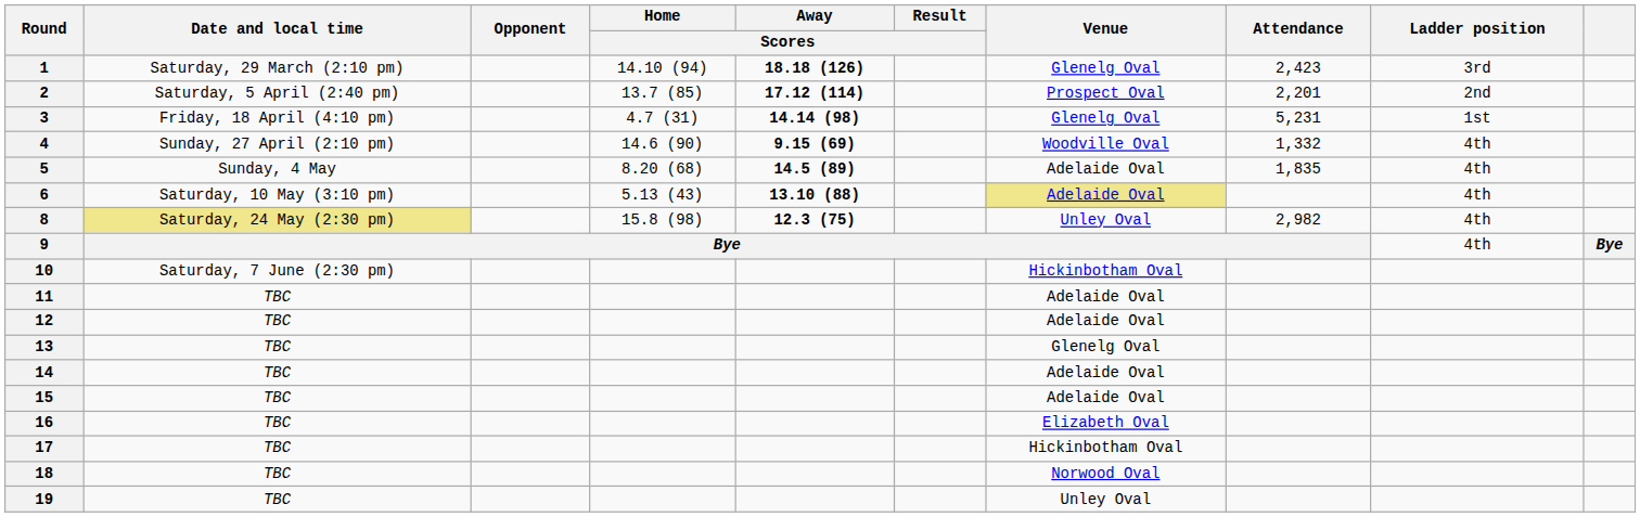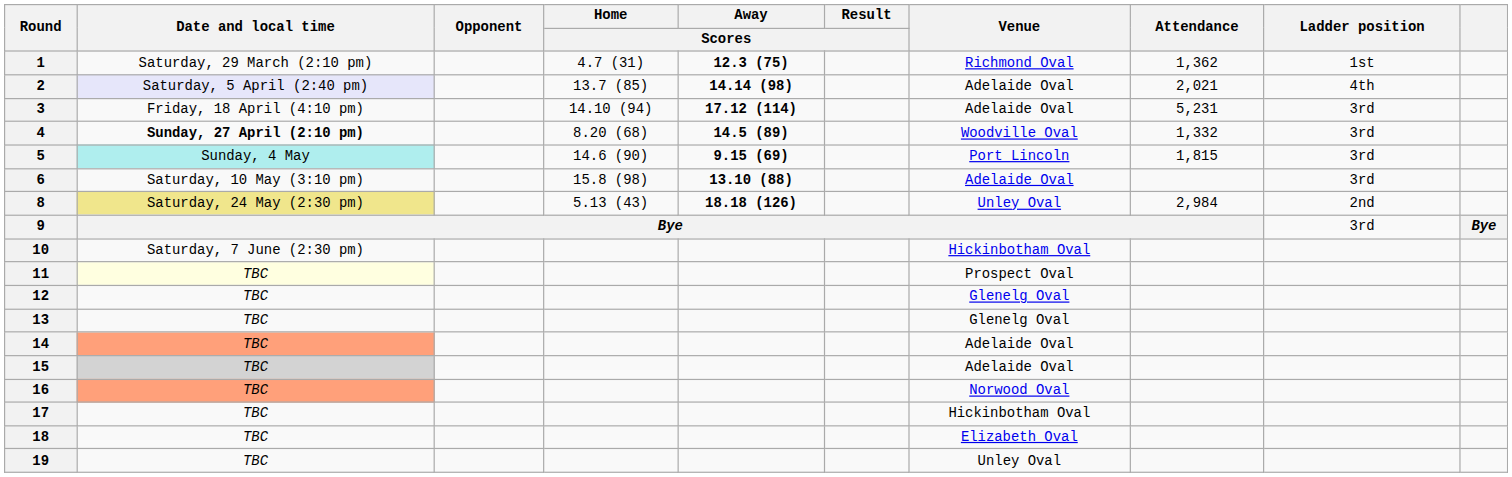 <table class="wikitable plainrowheaders" style="font-size:90%; width:100%; text-align:center;">
 <tr>
 <th rowspan="2" scope="col">Round</th>
 <th rowspan="2" scope="col">Date and local time</th>
 <th rowspan="2" scope="col">Opponent</th>
 <th scope="col">Home</th>
 <th scope="col">Away</th>
 <th scope="col">Result</th>
 <th rowspan="2" scope="col">Venue</th>
 <th rowspan="2" scope="col">Attendance</th>
 <th rowspan="2" scope="col">Ladder position</th>
 <th rowspan="2" class="unsortable" scope="col"></th>
 </tr>
 <tr>
 <th colspan="3" scope="col">Scores</th>
 </tr>
 <tr>
 <th>1</th>
 <td>Saturday, 29 March (2:10 pm)</td>
 <td></td>
-<td>14.10 (94)</td>
-<td><strong>18.18 (126)</strong></td>
+<td>4.7 (31)</td>
+<td><strong>12.3 (75)</strong></td>
 <td></td>
-<td><a href='#'>Glenelg Oval</a></td>
-<td>2,423</td>
-<td>3rd </td>
+<td><a href='#'>Richmond Oval</a></td>
+<td>1,362</td>
+<td>1st </td>
 <td></td>
 </tr>
 <tr>
 <th>2</th>
-<td>Saturday, 5 April (2:40 pm)</td>
+<td style="background: lavender;">Saturday, 5 April (2:40 pm)</td>
 <td></td>
 <td>13.7 (85)</td>
-<td><strong>17.12 (114)</strong></td>
+<td><strong>14.14 (98)</strong></td>
 <td></td>
-<td><a href='#'>Prospect Oval</a></td>
-<td>2,201</td>
-<td>2nd </td>
+<td>Adelaide Oval</td>
+<td>2,021</td>
+<td>4th </td>
 <td></td>
 </tr>
 <tr>
 <th>3</th>
 <td>Friday, 18 April (4:10 pm)</td>
 <td></td>
-<td>4.7 (31)</td>
-<td><strong>14.14 (98)</strong></td>
+<td>14.10 (94)</td>
+<td><strong>17.12 (114)</strong></td>
 <td></td>
-<td><a href='#'>Glenelg Oval</a></td>
+<td>Adelaide Oval</td>
 <td>5,231</td>
-<td>1st </td>
+<td>3rd </td>
 <td></td>
 </tr>
 <tr>
 <th>4</th>
-<td>Sunday, 27 April (2:10 pm)</td>
+<td><strong>Sunday, 27 April (2:10 pm)</strong></td>
+<td></td>
+<td>8.20 (68)</td>
+<td><strong>14.5 (89)</strong></td>
+<td></td>
+<td><a href='#'>Woodville Oval</a></td>
+<td>1,332</td>
+<td>3rd </td>
+<td></td>
+</tr>
+<tr>
+<th>5</th>
+<td style="background: paleturquoise;">Sunday, 4 May</td>
 <td></td>
 <td>14.6 (90)</td>
 <td><strong>9.15 (69)</strong></td>
 <td></td>
-<td><a href='#'>Woodville Oval</a></td>
-<td>1,332</td>
-<td>4th </td>
-<td></td>
-</tr>
-<tr>
-<th>5</th>
-<td>Sunday, 4 May</td>
-<td></td>
-<td>8.20 (68)</td>
-<td><strong>14.5 (89)</strong></td>
-<td></td>
-<td>Adelaide Oval</td>
-<td>1,835</td>
-<td>4th </td>
+<td><a href='#'>Port Lincoln</a></td>
+<td>1,815</td>
+<td>3rd </td>
 <td></td>
 </tr>
 <tr>
 <th>6</th>
 <td>Saturday, 10 May (3:10 pm)</td>
 <td></td>
-<td>5.13 (43)</td>
+<td>15.8 (98)</td>
 <td><strong>13.10 (88)</strong></td>
 <td></td>
-<td style="background: khaki;"><a href='#'>Adelaide Oval</a></td>
+<td><a href='#'>Adelaide Oval</a></td>
 <td></td>
-<td>4th </td>
+<td>3rd </td>
 <td></td>
 </tr>
 <tr>
 <th>8</th>
 <td style="background: khaki;">Saturday, 24 May (2:30 pm)</td>
 <td></td>
-<td>15.8 (98)</td>
-<td><strong>12.3 (75)</strong></td>
+<td>5.13 (43)</td>
+<td><strong>18.18 (126)</strong></td>
 <td></td>
 <td><a href='#'>Unley Oval</a></td>
-<td>2,982</td>
-<td>4th </td>
+<td>2,984</td>
+<td>2nd </td>
 <td></td>
 </tr>
 <tr>
 <th scope="row" style="text-align: center;"><strong>9</strong></th>
 <th colspan="7"><span><em>Bye</em></span></th>
-<td>4th </td>
+<td>3rd </td>
 <th><span><em>Bye</em></span></th>
 </tr>
 <tr>
 <th>10</th>
 <td>Saturday, 7 June (2:30 pm)</td>
 <td></td>
 <td></td>
 <td></td>
 <td></td>
 <td><a href='#'>Hickinbotham Oval</a></td>
 <td></td>
 <td></td>
 <td></td>
 </tr>
 <tr>
 <th>11</th>
-<td><em>TBC</em></td>
+<td style="background: lightyellow;"><em>TBC</em></td>
 <td></td>
 <td></td>
 <td></td>
 <td></td>
-<td>Adelaide Oval</td>
+<td>Prospect Oval</td>
 <td></td>
 <td></td>
 <td></td>
 </tr>
 <tr>
 <th>12</th>
 <td><em>TBC</em></td>
 <td></td>
 <td></td>
 <td></td>
 <td></td>
-<td>Adelaide Oval</td>
+<td><a href='#'>Glenelg Oval</a></td>
 <td></td>
 <td></td>
 <td></td>
 </tr>
 <tr>
 <th>13</th>
 <td><em>TBC</em></td>
 <td></td>
 <td></td>
 <td></td>
 <td></td>
 <td>Glenelg Oval</td>
 <td></td>
 <td></td>
 <td></td>
 </tr>
 <tr>
 <th>14</th>
-<td><em>TBC</em></td>
+<td style="background: lightsalmon;"><em>TBC</em></td>
 <td></td>
 <td></td>
 <td></td>
 <td></td>
 <td>Adelaide Oval</td>
 <td></td>
 <td></td>
 <td></td>
 </tr>
 <tr>
 <th>15</th>
-<td><em>TBC</em></td>
+<td style="background: lightgrey;"><em>TBC</em></td>
 <td></td>
 <td></td>
 <td></td>
 <td></td>
 <td>Adelaide Oval</td>
 <td></td>
 <td></td>
 <td></td>
 </tr>
 <tr>
 <th>16</th>
-<td><em>TBC</em></td>
+<td style="background: lightsalmon;"><em>TBC</em></td>
 <td></td>
 <td></td>
 <td></td>
 <td></td>
-<td><a href='#'>Elizabeth Oval</a></td>
+<td><a href='#'>Norwood Oval</a></td>
 <td></td>
 <td></td>
 <td></td>
 </tr>
 <tr>
 <th>17</th>
 <td><em>TBC</em></td>
 <td></td>
 <td></td>
 <td></td>
 <td></td>
 <td>Hickinbotham Oval</td>
 <td></td>
 <td></td>
 <td></td>
 </tr>
 <tr>
 <th>18</th>
 <td><em>TBC</em></td>
 <td></td>
 <td></td>
 <td></td>
 <td></td>
-<td><a href='#'>Norwood Oval</a></td>
+<td><a href='#'>Elizabeth Oval</a></td>
 <td></td>
 <td></td>
 <td></td>
 </tr>
 <tr>
 <th>19</th>
 <td><em>TBC</em></td>
 <td></td>
 <td></td>
 <td></td>
 <td></td>
 <td>Unley Oval</td>
 <td></td>
 <td></td>
 <td></td>
 </tr>
 </table>
